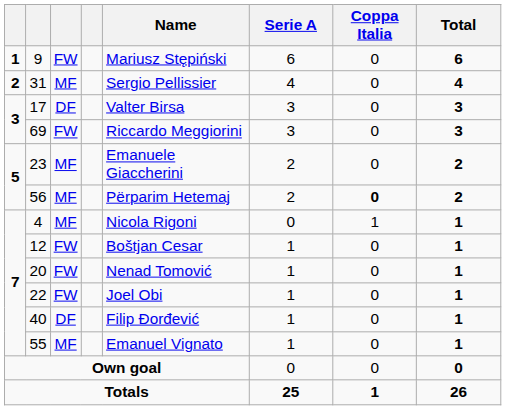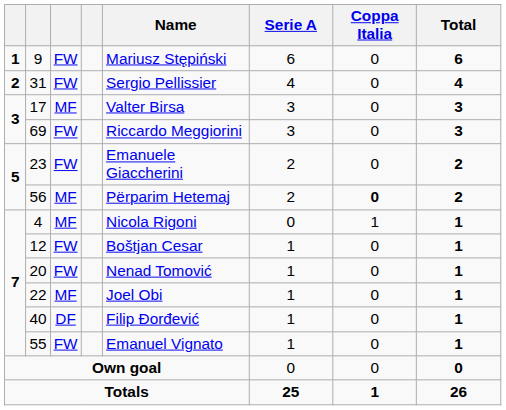 <table class="wikitable" style="text-align:center">
 <tr>
 <th width=15></th>
 <th width=15></th>
 <th width=15></th>
 <th width=15></th>
 <th width=145>Name</th>
 <th width=80><strong><a href='#'>Serie A</a></strong></th>
 <th width=80><strong><a href='#'>Coppa Italia</a></strong></th>
 <th width=80>Total</th>
 </tr>
 <tr>
 <td><strong>1</strong></td>
 <td>9</td>
 <td><a href='#'>FW</a></td>
 <td></td>
 <td align=left><a href='#'>Mariusz Stępiński</a></td>
 <td>6</td>
 <td>0</td>
 <td><strong>6</strong></td>
 </tr>
 <tr>
 <td><strong>2</strong></td>
 <td>31</td>
-<td><a href='#'>MF</a></td>
+<td><a href='#'>FW</a></td>
 <td></td>
 <td align=left><a href='#'>Sergio Pellissier</a></td>
 <td>4</td>
 <td>0</td>
 <td><strong>4</strong></td>
 </tr>
 <tr>
 <td rowspan=2><strong>3</strong></td>
 <td>17</td>
-<td><a href='#'>DF</a></td>
+<td><a href='#'>MF</a></td>
 <td></td>
 <td align=left><a href='#'>Valter Birsa</a></td>
 <td>3</td>
 <td>0</td>
 <td><strong>3</strong></td>
 </tr>
 <tr>
 <td>69</td>
 <td><a href='#'>FW</a></td>
 <td></td>
 <td align=left><a href='#'>Riccardo Meggiorini</a></td>
 <td>3</td>
 <td>0</td>
 <td><strong>3</strong></td>
 </tr>
 <tr>
 <td rowspan=2><strong>5</strong></td>
 <td>23</td>
-<td><a href='#'>MF</a></td>
+<td><a href='#'>FW</a></td>
 <td></td>
 <td align=left><a href='#'>Emanuele Giaccherini</a></td>
 <td>2</td>
 <td>0</td>
 <td><strong>2</strong></td>
 </tr>
 <tr>
 <td>56</td>
 <td><a href='#'>MF</a></td>
 <td></td>
 <td align=left><a href='#'>Përparim Hetemaj</a></td>
 <td>2</td>
 <td><strong>0</strong></td>
 <td><strong>2</strong></td>
 </tr>
 <tr>
 <td rowspan=6><strong>7</strong></td>
 <td>4</td>
 <td><a href='#'>MF</a></td>
 <td></td>
 <td align=left><a href='#'>Nicola Rigoni</a></td>
 <td>0</td>
 <td>1</td>
 <td><strong>1</strong></td>
 </tr>
 <tr>
 <td>12</td>
 <td><a href='#'>FW</a></td>
 <td></td>
 <td align=left><a href='#'>Boštjan Cesar</a></td>
 <td>1</td>
 <td>0</td>
 <td><strong>1</strong></td>
 </tr>
 <tr>
 <td>20</td>
 <td><a href='#'>FW</a></td>
 <td></td>
 <td align=left><a href='#'>Nenad Tomović</a></td>
 <td>1</td>
 <td>0</td>
 <td><strong>1</strong></td>
 </tr>
 <tr>
 <td>22</td>
-<td><a href='#'>FW</a></td>
+<td><a href='#'>MF</a></td>
 <td></td>
 <td align=left><a href='#'>Joel Obi</a></td>
 <td>1</td>
 <td>0</td>
 <td><strong>1</strong></td>
 </tr>
 <tr>
 <td>40</td>
 <td><a href='#'>DF</a></td>
 <td></td>
 <td align=left><a href='#'>Filip Đorđević</a></td>
 <td>1</td>
 <td>0</td>
 <td><strong>1</strong></td>
 </tr>
 <tr>
 <td>55</td>
-<td><a href='#'>MF</a></td>
+<td><a href='#'>FW</a></td>
 <td></td>
 <td align=left><a href='#'>Emanuel Vignato</a></td>
 <td>1</td>
 <td>0</td>
 <td><strong>1</strong></td>
 </tr>
 <tr>
 <td colspan=5><strong>Own goal</strong></td>
 <td>0</td>
 <td>0</td>
 <td><strong>0</strong></td>
 </tr>
 <tr>
 <td colspan=5><strong>Totals</strong></td>
 <td><strong>25</strong></td>
 <td><strong>1</strong></td>
 <td><strong>26</strong></td>
 </tr>
 </table>
